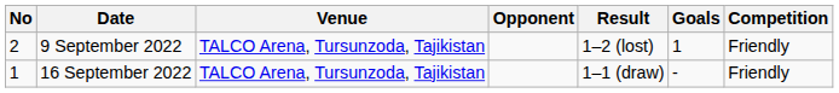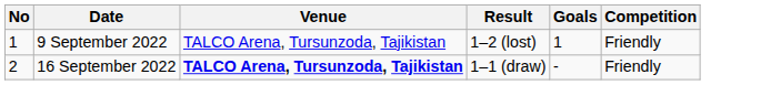 <table class="wikitable">
 <tr>
 <th>No</th>
 <th>Date</th>
 <th>Venue</th>
-<th>Opponent</th>
 <th>Result</th>
 <th>Goals</th>
 <th>Competition</th>
 </tr>
 <tr>
-<td>2</td>
+<td>1</td>
 <td>9 September 2022</td>
 <td><a href='#'>TALCO Arena</a>, <a href='#'>Tursunzoda</a>, <a href='#'>Tajikistan</a></td>
-<td></td>
 <td>1–2 (lost)</td>
 <td>1</td>
 <td>Friendly</td>
 </tr>
 <tr>
-<td>1</td>
+<td>2</td>
 <td>16 September 2022</td>
-<td><a href='#'>TALCO Arena</a>, <a href='#'>Tursunzoda</a>, <a href='#'>Tajikistan</a></td>
-<td></td>
+<td><strong><a href='#'>TALCO Arena</a>, <a href='#'>Tursunzoda</a>, <a href='#'>Tajikistan</a></strong></td>
 <td>1–1 (draw)</td>
 <td>-</td>
 <td>Friendly</td>
 </tr>
 </table>
